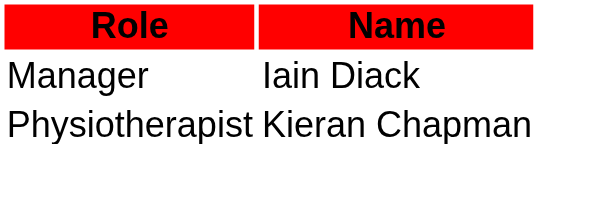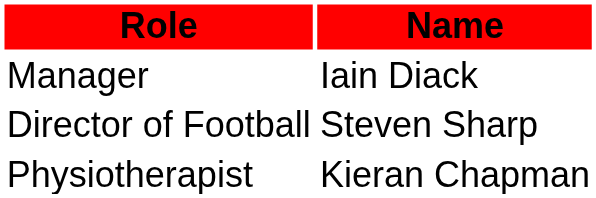 <table class="toccolours">
 <tr>
 <th style="background:red;">Role</th>
 <th style="background:red;">Name</th>
 </tr>
 <tr>
 <td>Manager</td>
 <td> Iain Diack</td>
 </tr>
 <tr>
+<td>Director of Football</td>
+<td> Steven Sharp</td>
+</tr>
+<tr>
 <td>Physiotherapist</td>
 <td> Kieran Chapman</td>
 </tr>
 </table>
